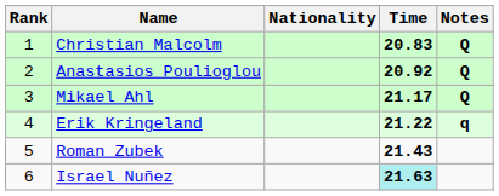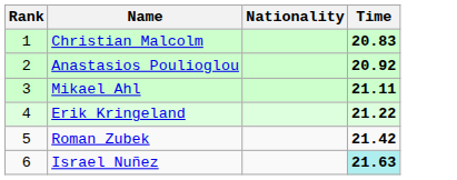 <table class="wikitable sortable" style="text-align:center">
 <tr>
 <th>Rank</th>
 <th>Name</th>
 <th>Nationality</th>
 <th>Time</th>
-<th>Notes</th>
 </tr>
 <tr bgcolor=ccffcc>
 <td>1</td>
 <td align=left><a href='#'>Christian Malcolm</a></td>
 <td align=left></td>
 <td><strong>20.83</strong></td>
-<td><strong>Q</strong></td>
 </tr>
 <tr bgcolor=ccffcc>
 <td>2</td>
 <td align=left><a href='#'>Anastasios Poulioglou</a></td>
 <td align=left></td>
 <td><strong>20.92</strong></td>
-<td><strong>Q</strong></td>
 </tr>
 <tr bgcolor=ccffcc>
 <td>3</td>
 <td align=left><a href='#'>Mikael Ahl</a></td>
 <td align=left></td>
-<td><strong>21.17</strong></td>
-<td><strong>Q</strong></td>
+<td><strong>21.11</strong></td>
 </tr>
 <tr bgcolor=ddffdd>
 <td>4</td>
 <td align=left><a href='#'>Erik Kringeland</a></td>
 <td align=left></td>
 <td><strong>21.22</strong></td>
-<td><strong>q</strong></td>
 </tr>
 <tr>
 <td>5</td>
 <td align=left><a href='#'>Roman Zubek</a></td>
 <td align=left></td>
-<td><strong>21.43</strong></td>
-<td></td>
+<td><strong>21.42</strong></td>
 </tr>
 <tr>
 <td>6</td>
 <td align=left><a href='#'>Israel Nuñez</a></td>
 <td align=left></td>
 <td style="background: paleturquoise;"><strong>21.63</strong></td>
-<td></td>
 </tr>
 </table>
